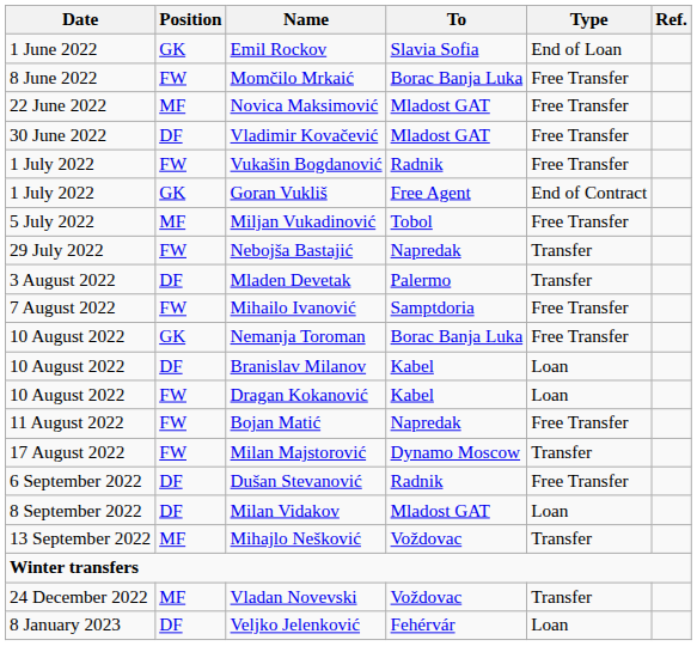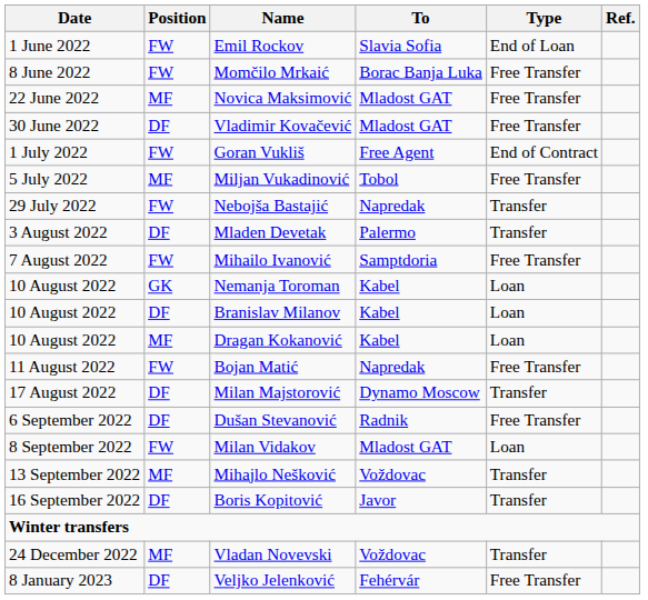 <table class="wikitable">
 <tr>
 <th>Date</th>
 <th>Position</th>
 <th>Name</th>
 <th>To</th>
 <th>Type</th>
 <th>Ref.</th>
 </tr>
 <tr>
 <td>1 June 2022</td>
-<td><a href='#'>GK</a></td>
+<td><a href='#'><abbr>FW</abbr></a></td>
 <td> <a href='#'>Emil Rockov</a></td>
 <td> <a href='#'>Slavia Sofia</a></td>
 <td>End of Loan</td>
 <td></td>
 </tr>
 <tr>
 <td>8 June 2022</td>
 <td><a href='#'><abbr>FW</abbr></a></td>
 <td> <a href='#'>Momčilo Mrkaić</a></td>
 <td> <a href='#'>Borac Banja Luka</a></td>
 <td>Free Transfer</td>
 <td></td>
 </tr>
 <tr>
 <td>22 June 2022</td>
 <td><a href='#'>MF</a></td>
 <td> <a href='#'>Novica Maksimović</a></td>
 <td> <a href='#'>Mladost GAT</a></td>
 <td>Free Transfer</td>
 <td></td>
 </tr>
 <tr>
 <td>30 June 2022</td>
 <td><a href='#'>DF</a></td>
 <td> <a href='#'>Vladimir Kovačević</a></td>
 <td> <a href='#'>Mladost GAT</a></td>
 <td>Free Transfer</td>
 <td></td>
 </tr>
 <tr>
 <td>1 July 2022</td>
 <td><a href='#'><abbr>FW</abbr></a></td>
-<td> <a href='#'>Vukašin Bogdanović</a></td>
-<td> <a href='#'>Radnik</a></td>
-<td>Free Transfer</td>
-<td></td>
-</tr>
-<tr>
-<td>1 July 2022</td>
-<td><a href='#'>GK</a></td>
 <td> <a href='#'>Goran Vukliš</a></td>
 <td><a href='#'>Free Agent</a></td>
 <td>End of Contract</td>
 <td></td>
 </tr>
 <tr>
 <td>5 July 2022</td>
 <td><a href='#'>MF</a></td>
 <td> <a href='#'>Miljan Vukadinović</a></td>
 <td> <a href='#'>Tobol</a></td>
 <td>Free Transfer</td>
 <td></td>
 </tr>
 <tr>
 <td>29 July 2022</td>
 <td><a href='#'><abbr>FW</abbr></a></td>
 <td> <a href='#'>Nebojša Bastajić</a></td>
 <td> <a href='#'>Napredak</a></td>
 <td>Transfer</td>
 <td></td>
 </tr>
 <tr>
 <td>3 August 2022</td>
 <td><a href='#'>DF</a></td>
 <td> <a href='#'>Mladen Devetak</a></td>
 <td> <a href='#'>Palermo</a></td>
 <td>Transfer</td>
 <td></td>
 </tr>
 <tr>
 <td>7 August 2022</td>
 <td><a href='#'><abbr>FW</abbr></a></td>
 <td> <a href='#'>Mihailo Ivanović</a></td>
 <td> <a href='#'>Samptdoria</a></td>
 <td>Free Transfer</td>
 <td></td>
 </tr>
 <tr>
 <td>10 August 2022</td>
 <td><a href='#'>GK</a></td>
 <td> <a href='#'>Nemanja Toroman</a></td>
-<td> <a href='#'>Borac Banja Luka</a></td>
-<td>Free Transfer</td>
+<td> <a href='#'>Kabel</a></td>
+<td>Loan</td>
 <td></td>
 </tr>
 <tr>
 <td>10 August 2022</td>
 <td><a href='#'>DF</a></td>
 <td> <a href='#'>Branislav Milanov</a></td>
 <td> <a href='#'>Kabel</a></td>
 <td>Loan</td>
 <td></td>
 </tr>
 <tr>
 <td>10 August 2022</td>
-<td><a href='#'><abbr>FW</abbr></a></td>
+<td><a href='#'>MF</a></td>
 <td> <a href='#'>Dragan Kokanović</a></td>
 <td> <a href='#'>Kabel</a></td>
 <td>Loan</td>
 <td></td>
 </tr>
 <tr>
 <td>11 August 2022</td>
 <td><a href='#'><abbr>FW</abbr></a></td>
 <td> <a href='#'>Bojan Matić</a></td>
 <td> <a href='#'>Napredak</a></td>
 <td>Free Transfer</td>
 <td></td>
 </tr>
 <tr>
 <td>17 August 2022</td>
-<td><a href='#'><abbr>FW</abbr></a></td>
+<td><a href='#'>DF</a></td>
 <td> <a href='#'>Milan Majstorović</a></td>
 <td> <a href='#'>Dynamo Moscow</a></td>
 <td>Transfer</td>
 <td></td>
 </tr>
 <tr>
 <td>6 September 2022</td>
 <td><a href='#'>DF</a></td>
 <td> <a href='#'>Dušan Stevanović</a></td>
 <td> <a href='#'>Radnik</a></td>
 <td>Free Transfer</td>
 <td></td>
 </tr>
 <tr>
 <td>8 September 2022</td>
-<td><a href='#'>DF</a></td>
+<td><a href='#'><abbr>FW</abbr></a></td>
 <td> <a href='#'>Milan Vidakov</a></td>
 <td> <a href='#'>Mladost GAT</a></td>
 <td>Loan</td>
 <td></td>
 </tr>
 <tr>
 <td>13 September 2022</td>
 <td><a href='#'>MF</a></td>
 <td> <a href='#'>Mihajlo Nešković</a></td>
 <td> <a href='#'>Voždovac</a></td>
+<td>Transfer</td>
+<td></td>
+</tr>
+<tr>
+<td>16 September 2022</td>
+<td><a href='#'>DF</a></td>
+<td> <a href='#'>Boris Kopitović</a></td>
+<td> <a href='#'>Javor</a></td>
 <td>Transfer</td>
 <td></td>
 </tr>
 <tr>
 <td colspan="6"><strong>Winter transfers</strong></td>
 </tr>
 <tr>
 <td>24 December 2022</td>
 <td><a href='#'>MF</a></td>
 <td> <a href='#'>Vladan Novevski</a></td>
 <td> <a href='#'>Voždovac</a></td>
 <td>Transfer</td>
 <td></td>
 </tr>
 <tr>
 <td>8 January 2023</td>
 <td><a href='#'>DF</a></td>
 <td> <a href='#'>Veljko Jelenković</a></td>
 <td> <a href='#'>Fehérvár</a></td>
-<td>Loan</td>
+<td>Free Transfer</td>
 <td></td>
 </tr>
 </table>
